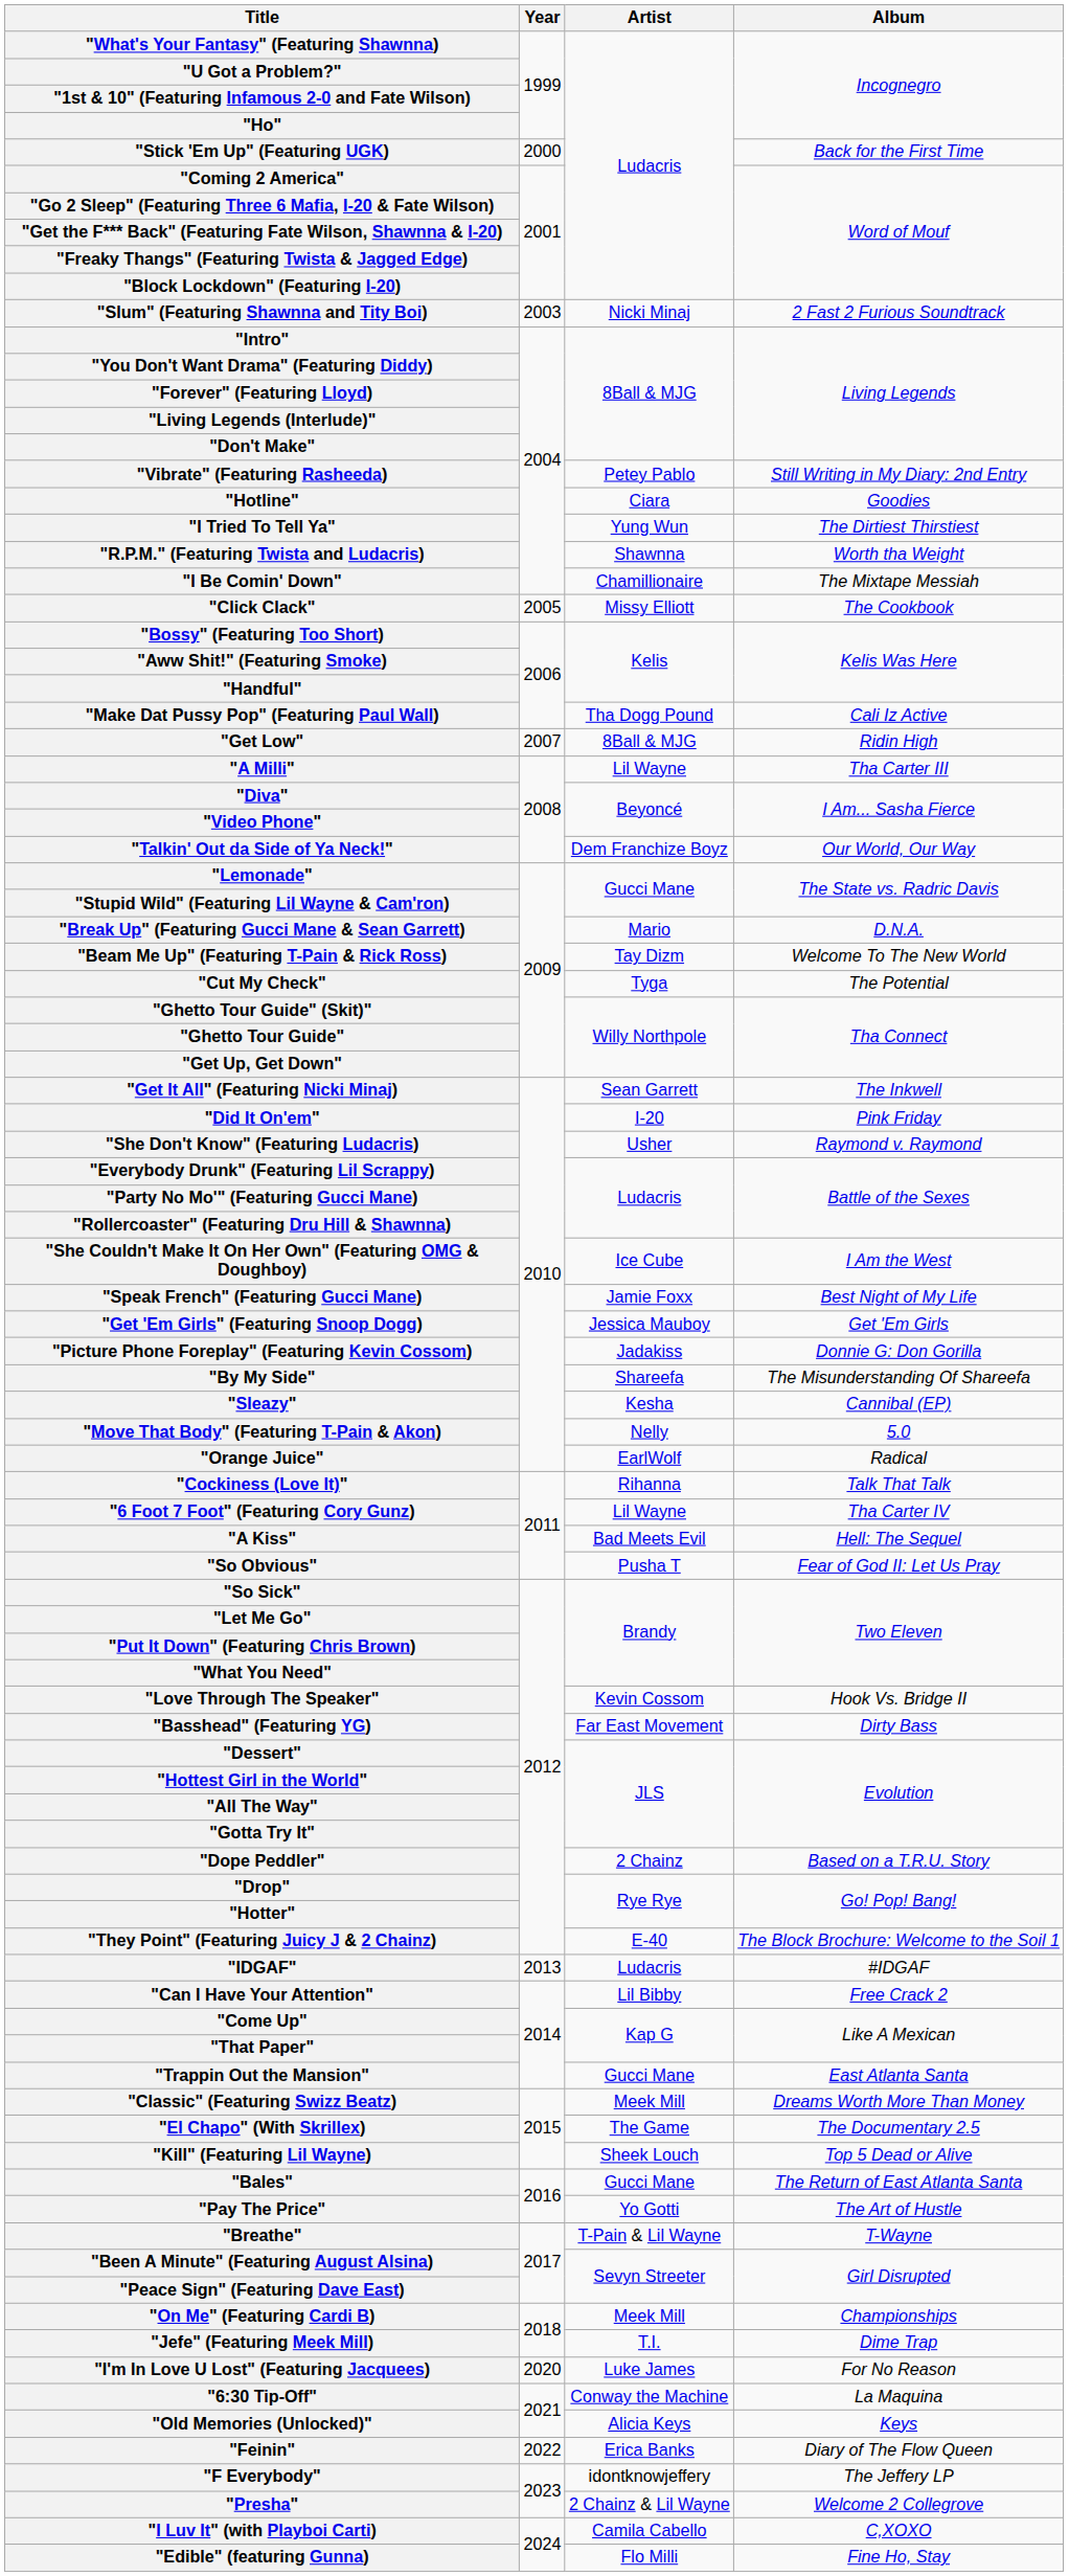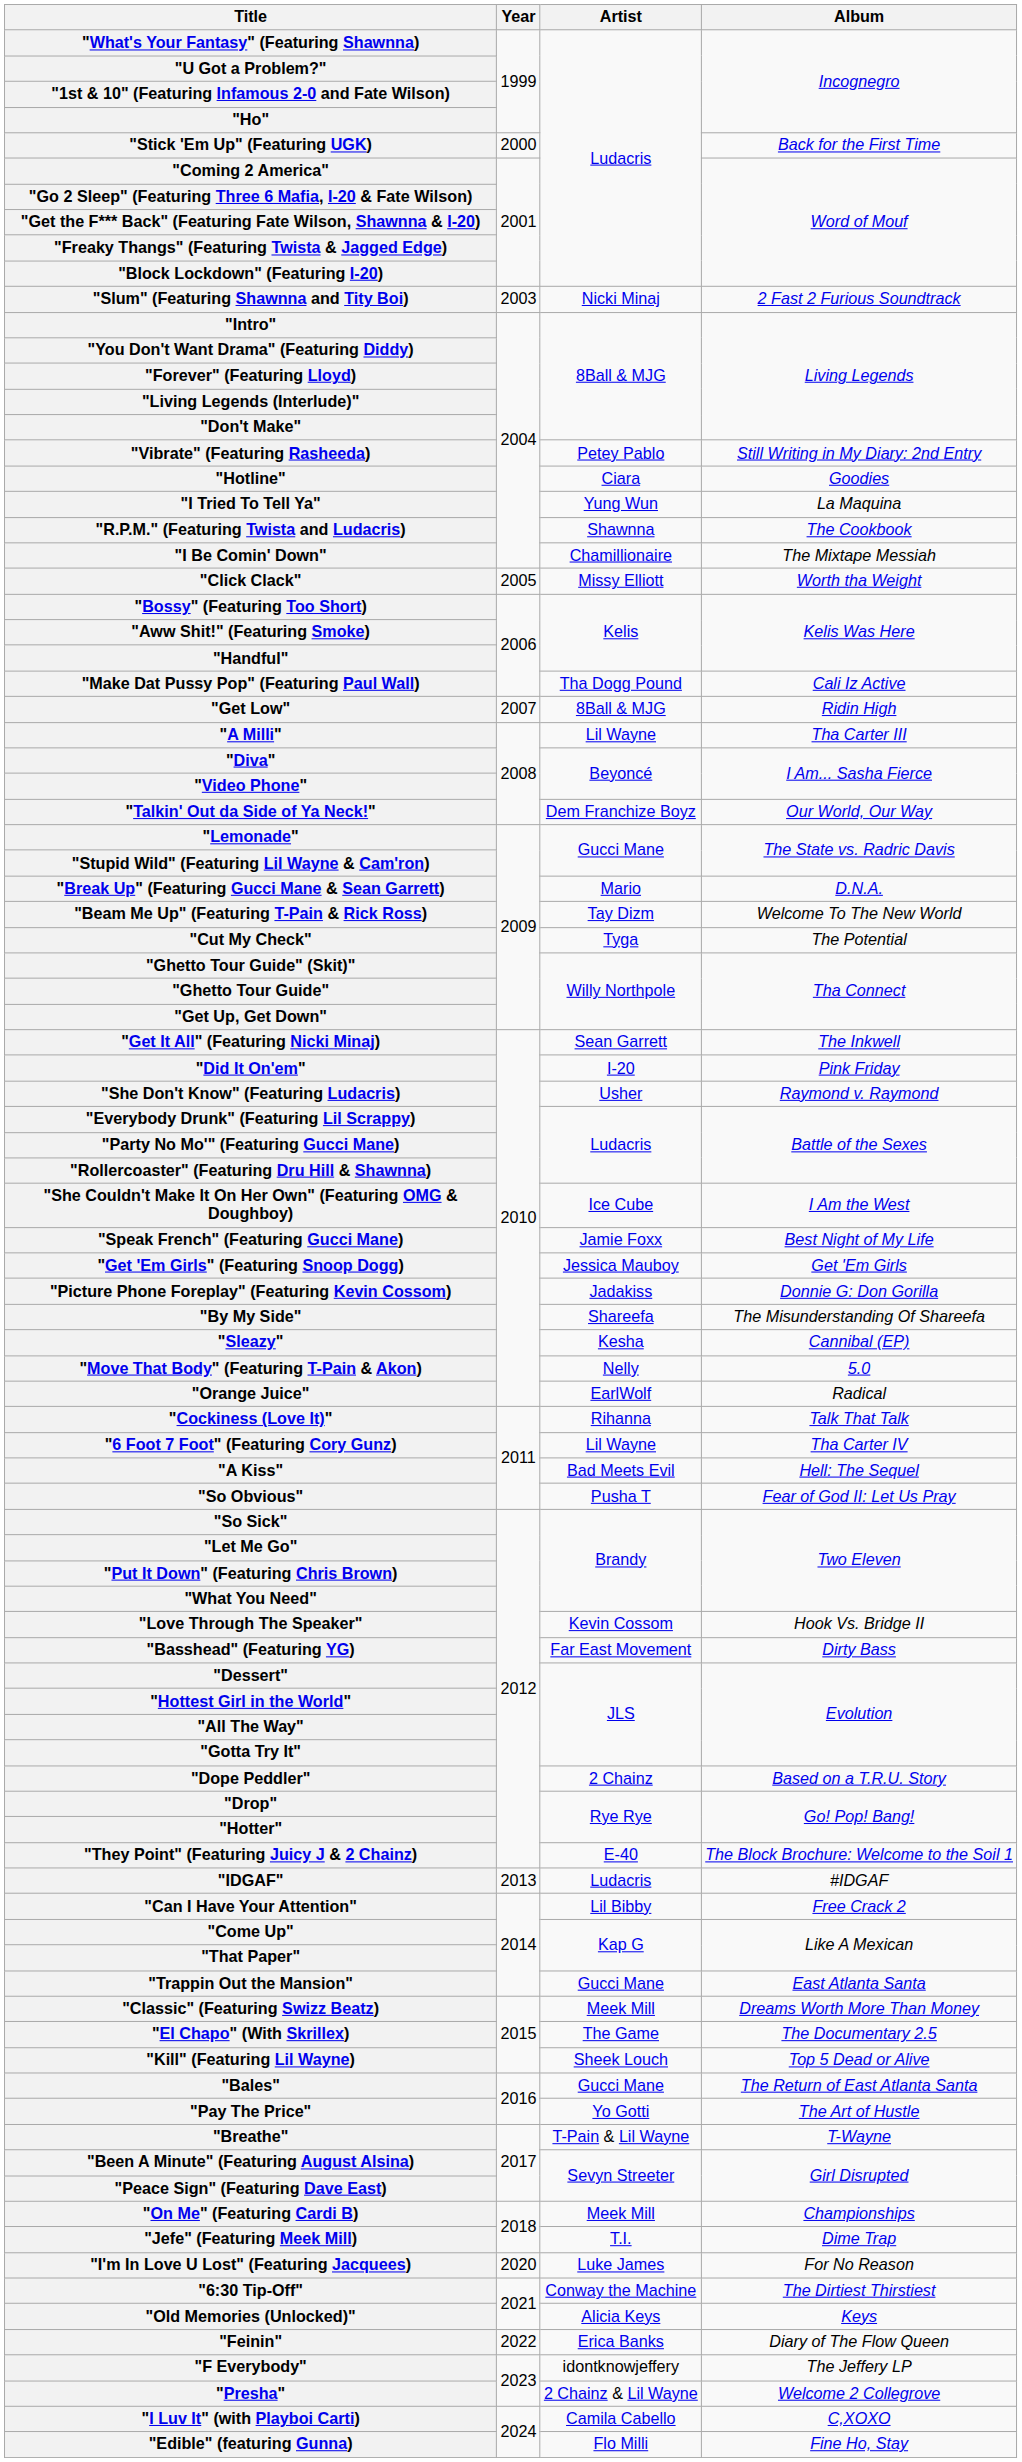 <table class="wikitable plainrowheaders" style="text-align:center;">
 <tr>
 <th scope="col" style="width:30em;">Title</th>
 <th scope="col">Year</th>
 <th scope="col">Artist</th>
 <th scope="col">Album</th>
 </tr>
 <tr>
 <th scope="row">"<a href='#'>What's Your Fantasy</a>" (Featuring <a href='#'>Shawnna</a>)</th>
 <td rowspan="4">1999</td>
 <td rowspan="10"><a href='#'>Ludacris</a></td>
 <td rowspan="4"><em><a href='#'>Incognegro</a></em></td>
 </tr>
 <tr>
 <th scope="row">"U Got a Problem?"</th>
 </tr>
 <tr>
 <th scope="row">"1st & 10" (Featuring <a href='#'>Infamous 2-0</a> and Fate Wilson)</th>
 </tr>
 <tr>
 <th scope="row">"Ho"</th>
 </tr>
 <tr>
 <th scope="row">"Stick 'Em Up" (Featuring <a href='#'>UGK</a>)</th>
 <td>2000</td>
 <td><em><a href='#'>Back for the First Time</a></em></td>
 </tr>
 <tr>
 <th scope="row">"Coming 2 America"</th>
 <td rowspan="5">2001</td>
 <td rowspan="5"><em><a href='#'>Word of Mouf</a></em></td>
 </tr>
 <tr>
 <th scope="row">"Go 2 Sleep" (Featuring <a href='#'>Three 6 Mafia</a>, <a href='#'>I-20</a> & Fate Wilson)</th>
 </tr>
 <tr>
 <th scope="row">"Get the F*** Back" (Featuring Fate Wilson, <a href='#'>Shawnna</a> & <a href='#'>I-20</a>)</th>
 </tr>
 <tr>
 <th scope="row">"Freaky Thangs" (Featuring <a href='#'>Twista</a> & <a href='#'>Jagged Edge</a>)</th>
 </tr>
 <tr>
 <th scope="row">"Block Lockdown" (Featuring <a href='#'>I-20</a>)</th>
 </tr>
 <tr>
 <th scope="row">"Slum" (Featuring <a href='#'>Shawnna</a> and <a href='#'>Tity Boi</a>)</th>
 <td>2003</td>
 <td><a href='#'>Nicki Minaj</a></td>
 <td><em><a href='#'>2 Fast 2 Furious Soundtrack</a></em></td>
 </tr>
 <tr>
 <th scope="row">"Intro"</th>
 <td rowspan="10">2004</td>
 <td rowspan="5"><a href='#'>8Ball & MJG</a></td>
 <td rowspan="5"><em><a href='#'>Living Legends</a></em></td>
 </tr>
 <tr>
 <th scope="row">"You Don't Want Drama" (Featuring <a href='#'>Diddy</a>)</th>
 </tr>
 <tr>
 <th scope="row">"Forever" (Featuring <a href='#'>Lloyd</a>)</th>
 </tr>
 <tr>
 <th scope="row">"Living Legends (Interlude)"</th>
 </tr>
 <tr>
 <th scope="row">"Don't Make"</th>
 </tr>
 <tr>
 <th scope="row">"Vibrate" (Featuring <a href='#'>Rasheeda</a>)</th>
 <td><a href='#'>Petey Pablo</a></td>
 <td><em><a href='#'>Still Writing in My Diary: 2nd Entry</a></em></td>
 </tr>
 <tr>
 <th scope="row">"Hotline"</th>
 <td><a href='#'>Ciara</a></td>
 <td><em><a href='#'>Goodies</a></em></td>
 </tr>
 <tr>
 <th scope="row">"I Tried To Tell Ya"</th>
 <td><a href='#'>Yung Wun</a></td>
-<td><em><a href='#'>The Dirtiest Thirstiest</a></em></td>
+<td><em>La Maquina</em></td>
 </tr>
 <tr>
 <th scope="row">"R.P.M." (Featuring <a href='#'>Twista</a> and <a href='#'>Ludacris</a>)</th>
 <td><a href='#'>Shawnna</a></td>
-<td><em><a href='#'>Worth tha Weight</a></em></td>
+<td><em><a href='#'>The Cookbook</a></em></td>
 </tr>
 <tr>
 <th scope="row">"I Be Comin' Down"</th>
 <td><a href='#'>Chamillionaire</a></td>
 <td><em>The Mixtape Messiah</em></td>
 </tr>
 <tr>
 <th scope="row">"Click Clack"</th>
 <td>2005</td>
 <td><a href='#'>Missy Elliott</a></td>
-<td><em><a href='#'>The Cookbook</a></em></td>
+<td><em><a href='#'>Worth tha Weight</a></em></td>
 </tr>
 <tr>
 <th scope="row">"<a href='#'>Bossy</a>" (Featuring <a href='#'>Too Short</a>)</th>
 <td rowspan="4">2006</td>
 <td rowspan="3"><a href='#'>Kelis</a></td>
 <td rowspan="3"><em><a href='#'>Kelis Was Here</a></em></td>
 </tr>
 <tr>
 <th scope="row">"Aww Shit!" (Featuring <a href='#'>Smoke</a>)</th>
 </tr>
 <tr>
 <th scope="row">"Handful"</th>
 </tr>
 <tr>
 <th scope="row">"Make Dat Pussy Pop" (Featuring <a href='#'>Paul Wall</a>)</th>
 <td><a href='#'>Tha Dogg Pound</a></td>
 <td><em><a href='#'>Cali Iz Active</a></em></td>
 </tr>
 <tr>
 <th scope="row">"Get Low"</th>
 <td>2007</td>
 <td><a href='#'>8Ball & MJG</a></td>
 <td><em><a href='#'>Ridin High</a></em></td>
 </tr>
 <tr>
 <th scope="row">"<a href='#'>A Milli</a>"</th>
 <td rowspan="4">2008</td>
 <td><a href='#'>Lil Wayne</a></td>
 <td><em><a href='#'>Tha Carter III</a></em></td>
 </tr>
 <tr>
 <th scope="row">"<a href='#'>Diva</a>"</th>
 <td rowspan="2"><a href='#'>Beyoncé</a></td>
 <td rowspan="2"><em><a href='#'>I Am... Sasha Fierce</a></em></td>
 </tr>
 <tr>
 <th scope="row">"<a href='#'>Video Phone</a>"</th>
 </tr>
 <tr>
 <th scope="row">"<a href='#'>Talkin' Out da Side of Ya Neck!</a>"</th>
 <td><a href='#'>Dem Franchize Boyz</a></td>
 <td><em><a href='#'>Our World, Our Way</a></em></td>
 </tr>
 <tr>
 <th scope="row">"<a href='#'>Lemonade</a>"</th>
 <td rowspan="8">2009</td>
 <td rowspan="2"><a href='#'>Gucci Mane</a></td>
 <td rowspan="2"><em><a href='#'>The State vs. Radric Davis</a></em></td>
 </tr>
 <tr>
 <th scope="row">"Stupid Wild" (Featuring <a href='#'>Lil Wayne</a> & <a href='#'>Cam'ron</a>)</th>
 </tr>
 <tr>
 <th scope="row">"<a href='#'>Break Up</a>" (Featuring <a href='#'>Gucci Mane</a> & <a href='#'>Sean Garrett</a>)</th>
 <td><a href='#'>Mario</a></td>
 <td><em><a href='#'>D.N.A.</a></em></td>
 </tr>
 <tr>
 <th scope="row">"Beam Me Up" (Featuring <a href='#'>T-Pain</a> & <a href='#'>Rick Ross</a>)</th>
 <td><a href='#'>Tay Dizm</a></td>
 <td><em>Welcome To The New World</em></td>
 </tr>
 <tr>
 <th scope="row">"Cut My Check"</th>
 <td><a href='#'>Tyga</a></td>
 <td><em>The Potential</em></td>
 </tr>
 <tr>
 <th scope="row">"Ghetto Tour Guide" (Skit)"</th>
 <td rowspan="3"><a href='#'>Willy Northpole</a></td>
 <td rowspan="3"><em><a href='#'>Tha Connect</a></em></td>
 </tr>
 <tr>
 <th scope="row">"Ghetto Tour Guide"</th>
 </tr>
 <tr>
 <th scope="row">"Get Up, Get Down"</th>
 </tr>
 <tr>
 <th scope="row">"<a href='#'>Get It All</a>" (Featuring <a href='#'>Nicki Minaj</a>)</th>
 <td rowspan="14">2010</td>
 <td><a href='#'>Sean Garrett</a></td>
 <td><em><a href='#'>The Inkwell</a></em></td>
 </tr>
 <tr>
 <th scope="row">"<a href='#'>Did It On'em</a>"</th>
 <td><a href='#'>I-20</a></td>
 <td><em><a href='#'>Pink Friday</a></em></td>
 </tr>
 <tr>
 <th scope="row">"She Don't Know" (Featuring <a href='#'>Ludacris</a>)</th>
 <td><a href='#'>Usher</a></td>
 <td><em><a href='#'>Raymond v. Raymond</a></em></td>
 </tr>
 <tr>
 <th scope="row">"Everybody Drunk" (Featuring <a href='#'>Lil Scrappy</a>)</th>
 <td rowspan="3"><a href='#'>Ludacris</a></td>
 <td rowspan="3"><em><a href='#'>Battle of the Sexes</a></em></td>
 </tr>
 <tr>
 <th scope="row">"Party No Mo'" (Featuring <a href='#'>Gucci Mane</a>)</th>
 </tr>
 <tr>
 <th scope="row">"Rollercoaster" (Featuring <a href='#'>Dru Hill</a> & <a href='#'>Shawnna</a>)</th>
 </tr>
 <tr>
 <th scope="row">"She Couldn't Make It On Her Own" (Featuring <a href='#'>OMG</a> & Doughboy)</th>
 <td><a href='#'>Ice Cube</a></td>
 <td><em><a href='#'>I Am the West</a></em></td>
 </tr>
 <tr>
 <th scope="row">"Speak French" (Featuring <a href='#'>Gucci Mane</a>)</th>
 <td><a href='#'>Jamie Foxx</a></td>
 <td><em><a href='#'>Best Night of My Life</a></em></td>
 </tr>
 <tr>
 <th scope="row">"<a href='#'>Get 'Em Girls</a>" (Featuring <a href='#'>Snoop Dogg</a>)</th>
 <td><a href='#'>Jessica Mauboy</a></td>
 <td><em><a href='#'>Get 'Em Girls</a></em></td>
 </tr>
 <tr>
 <th scope="row">"Picture Phone Foreplay" (Featuring <a href='#'>Kevin Cossom</a>)</th>
 <td><a href='#'>Jadakiss</a></td>
 <td><em><a href='#'>Donnie G: Don Gorilla</a></em></td>
 </tr>
 <tr>
 <th scope="row">"By My Side"</th>
 <td><a href='#'>Shareefa</a></td>
 <td><em>The Misunderstanding Of Shareefa</em></td>
 </tr>
 <tr>
 <th scope="row">"<a href='#'>Sleazy</a>"</th>
 <td><a href='#'>Kesha</a></td>
 <td><em><a href='#'>Cannibal (EP)</a></em></td>
 </tr>
 <tr>
 <th scope="row">"<a href='#'>Move That Body</a>" (Featuring <a href='#'>T-Pain</a> & <a href='#'>Akon</a>)</th>
 <td><a href='#'>Nelly</a></td>
 <td><em><a href='#'>5.0</a></em></td>
 </tr>
 <tr>
 <th scope="row">"Orange Juice"</th>
 <td><a href='#'>EarlWolf</a></td>
 <td><em>Radical</em></td>
 </tr>
 <tr>
 <th scope="row">"<a href='#'>Cockiness (Love It)</a>"</th>
 <td rowspan="4">2011</td>
 <td><a href='#'>Rihanna</a></td>
 <td><em><a href='#'>Talk That Talk</a></em></td>
 </tr>
 <tr>
 <th scope="row">"<a href='#'>6 Foot 7 Foot</a>" (Featuring <a href='#'>Cory Gunz</a>)</th>
 <td><a href='#'>Lil Wayne</a></td>
 <td><em><a href='#'>Tha Carter IV</a></em></td>
 </tr>
 <tr>
 <th scope="row">"A Kiss"</th>
 <td><a href='#'>Bad Meets Evil</a></td>
 <td><em><a href='#'>Hell: The Sequel</a></em></td>
 </tr>
 <tr>
 <th scope="row">"So Obvious"</th>
 <td><a href='#'>Pusha T</a></td>
 <td><em><a href='#'>Fear of God II: Let Us Pray</a></em></td>
 </tr>
 <tr>
 <th scope="row">"So Sick"</th>
 <td rowspan="14">2012</td>
 <td rowspan="4"><a href='#'>Brandy</a></td>
 <td rowspan="4"><em><a href='#'>Two Eleven</a></em></td>
 </tr>
 <tr>
 <th scope="row">"Let Me Go"</th>
 </tr>
 <tr>
 <th scope="row">"<a href='#'>Put It Down</a>" (Featuring <a href='#'>Chris Brown</a>)</th>
 </tr>
 <tr>
 <th scope="row">"What You Need"</th>
 </tr>
 <tr>
 <th scope="row">"Love Through The Speaker"</th>
 <td><a href='#'>Kevin Cossom</a></td>
 <td><em>Hook Vs. Bridge II</em></td>
 </tr>
 <tr>
 <th scope="row">"Basshead" (Featuring <a href='#'>YG</a>)</th>
 <td><a href='#'>Far East Movement</a></td>
 <td><em><a href='#'>Dirty Bass</a></em></td>
 </tr>
 <tr>
 <th scope="row">"Dessert"</th>
 <td rowspan="4"><a href='#'>JLS</a></td>
 <td rowspan="4"><em><a href='#'>Evolution</a></em></td>
 </tr>
 <tr>
 <th scope="row">"<a href='#'>Hottest Girl in the World</a>"</th>
 </tr>
 <tr>
 <th scope="row">"All The Way"</th>
 </tr>
 <tr>
 <th scope="row">"Gotta Try It"</th>
 </tr>
 <tr>
 <th scope="row">"Dope Peddler"</th>
 <td><a href='#'>2 Chainz</a></td>
 <td><em><a href='#'>Based on a T.R.U. Story</a></em></td>
 </tr>
 <tr>
 <th scope="row">"Drop"</th>
 <td rowspan="2"><a href='#'>Rye Rye</a></td>
 <td rowspan="2"><em><a href='#'>Go! Pop! Bang!</a></em></td>
 </tr>
 <tr>
 <th scope="row">"Hotter"</th>
 </tr>
 <tr>
 <th scope="row">"They Point" (Featuring <a href='#'>Juicy J</a> & <a href='#'>2 Chainz</a>)</th>
 <td><a href='#'>E-40</a></td>
 <td><em><a href='#'>The Block Brochure: Welcome to the Soil 1</a></em></td>
 </tr>
 <tr>
 <th scope="row">"IDGAF"</th>
 <td>2013</td>
 <td><a href='#'>Ludacris</a></td>
 <td><em>#IDGAF</em></td>
 </tr>
 <tr>
 <th scope="row">"Can I Have Your Attention"</th>
 <td rowspan="4">2014</td>
 <td><a href='#'>Lil Bibby</a></td>
 <td><em><a href='#'>Free Crack 2</a></em></td>
 </tr>
 <tr>
 <th scope="row">"Come Up"</th>
 <td rowspan="2"><a href='#'>Kap G</a></td>
 <td rowspan="2"><em>Like A Mexican</em></td>
 </tr>
 <tr>
 <th scope="row">"That Paper"</th>
 </tr>
 <tr>
 <th scope="row">"Trappin Out the Mansion"</th>
 <td><a href='#'>Gucci Mane</a></td>
 <td><em><a href='#'>East Atlanta Santa</a></em></td>
 </tr>
 <tr>
 <th scope="row">"Classic" (Featuring <a href='#'>Swizz Beatz</a>)</th>
 <td rowspan="3">2015</td>
 <td><a href='#'>Meek Mill</a></td>
 <td><em><a href='#'>Dreams Worth More Than Money</a></em></td>
 </tr>
 <tr>
 <th scope="row">"<a href='#'>El Chapo</a>" (With <a href='#'>Skrillex</a>)</th>
 <td><a href='#'>The Game</a></td>
 <td><em><a href='#'>The Documentary 2.5</a></em></td>
 </tr>
 <tr>
 <th scope="row">"Kill" (Featuring <a href='#'>Lil Wayne</a>)</th>
 <td><a href='#'>Sheek Louch</a></td>
 <td><em><a href='#'>Top 5 Dead or Alive</a></em></td>
 </tr>
 <tr>
 <th scope="row">"Bales"</th>
 <td rowspan="2">2016</td>
 <td><a href='#'>Gucci Mane</a></td>
 <td><em><a href='#'>The Return of East Atlanta Santa</a></em></td>
 </tr>
 <tr>
 <th scope="row">"Pay The Price"</th>
 <td><a href='#'>Yo Gotti</a></td>
 <td><em><a href='#'>The Art of Hustle</a></em></td>
 </tr>
 <tr>
 <th scope="row">"Breathe"</th>
 <td rowspan="3">2017</td>
 <td><a href='#'>T-Pain</a> & <a href='#'>Lil Wayne</a></td>
 <td><em><a href='#'>T-Wayne</a></em></td>
 </tr>
 <tr>
 <th scope="row">"Been A Minute" (Featuring <a href='#'>August Alsina</a>)</th>
 <td rowspan="2"><a href='#'>Sevyn Streeter</a></td>
 <td rowspan="2"><em><a href='#'>Girl Disrupted</a></em></td>
 </tr>
 <tr>
 <th scope="row">"Peace Sign" (Featuring <a href='#'>Dave East</a>)</th>
 </tr>
 <tr>
 <th scope="row">"<a href='#'>On Me</a>" (Featuring <a href='#'>Cardi B</a>)</th>
 <td rowspan="2">2018</td>
 <td><a href='#'>Meek Mill</a></td>
 <td><em><a href='#'>Championships</a></em></td>
 </tr>
 <tr>
 <th scope="row">"Jefe" (Featuring <a href='#'>Meek Mill</a>)</th>
 <td><a href='#'>T.I.</a></td>
 <td><em><a href='#'>Dime Trap</a></em></td>
 </tr>
 <tr>
 <th scope="row">"I'm In Love U Lost" (Featuring <a href='#'>Jacquees</a>)</th>
 <td>2020</td>
 <td><a href='#'>Luke James</a></td>
 <td><em>For No Reason</em></td>
 </tr>
 <tr>
 <th scope="row">"6:30 Tip-Off"</th>
 <td rowspan="2">2021</td>
 <td><a href='#'>Conway the Machine</a></td>
-<td><em>La Maquina</em></td>
+<td><em><a href='#'>The Dirtiest Thirstiest</a></em></td>
 </tr>
 <tr>
 <th scope="row">"Old Memories (Unlocked)"</th>
 <td><a href='#'>Alicia Keys</a></td>
 <td><em><a href='#'>Keys</a></em></td>
 </tr>
 <tr>
 <th scope="row">"Feinin"</th>
 <td>2022</td>
 <td><a href='#'>Erica Banks</a></td>
 <td><em>Diary of The Flow Queen</em></td>
 </tr>
 <tr>
 <th scope="row">"F Everybody"</th>
 <td rowspan="2">2023</td>
 <td>idontknowjeffery</td>
 <td><em>The Jeffery LP</em></td>
 </tr>
 <tr>
 <th scope="row">"<a href='#'>Presha</a>"</th>
 <td><a href='#'>2 Chainz</a> & <a href='#'>Lil Wayne</a></td>
 <td><em><a href='#'>Welcome 2 Collegrove</a></em></td>
 </tr>
 <tr>
 <th scope="row">"<a href='#'>I Luv It</a>" (with <a href='#'>Playboi Carti</a>)</th>
 <td rowspan="2">2024</td>
 <td><a href='#'>Camila Cabello</a></td>
 <td><em><a href='#'>C,XOXO</a></em></td>
 </tr>
 <tr>
 <th scope="row">"Edible" (featuring <a href='#'>Gunna</a>)</th>
 <td><a href='#'>Flo Milli</a></td>
 <td><em><a href='#'>Fine Ho, Stay</a></em></td>
 </tr>
 <tr>
 </tr>
 </table>
